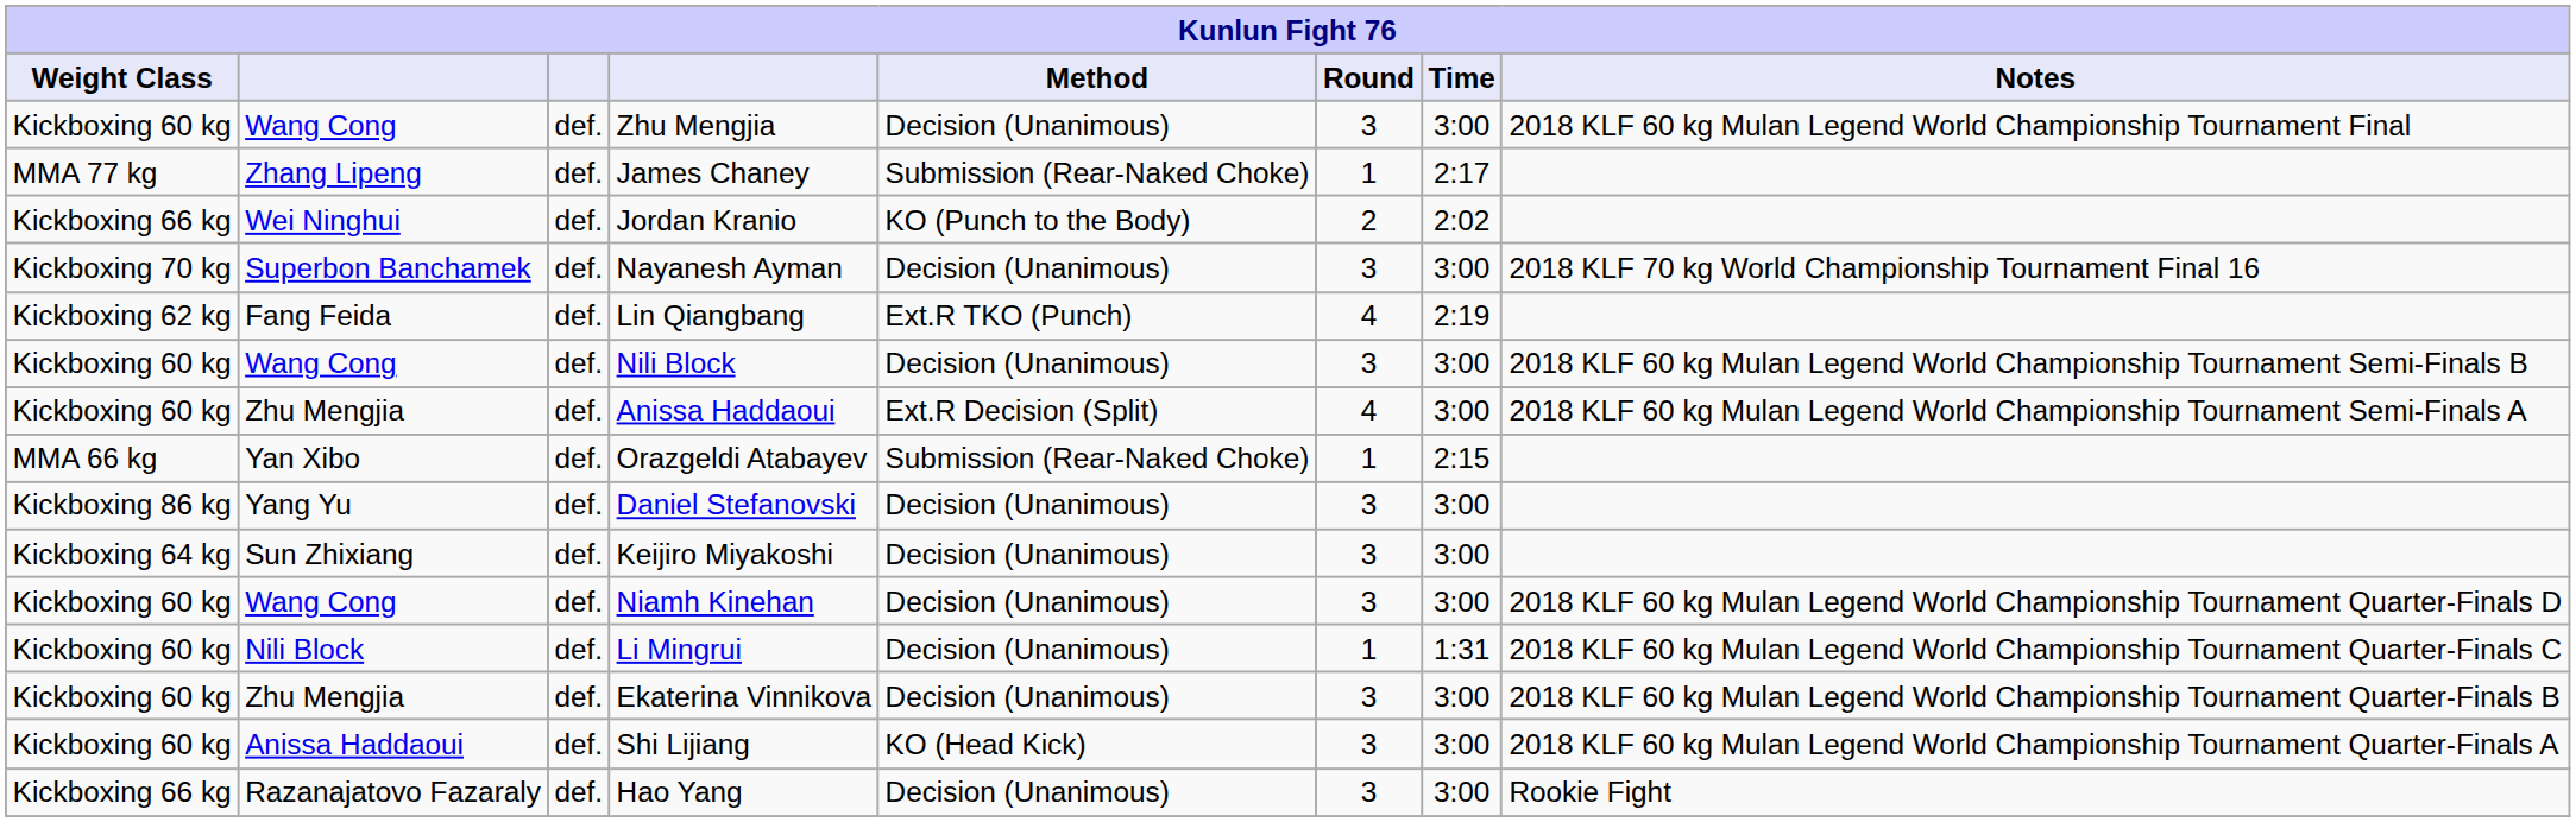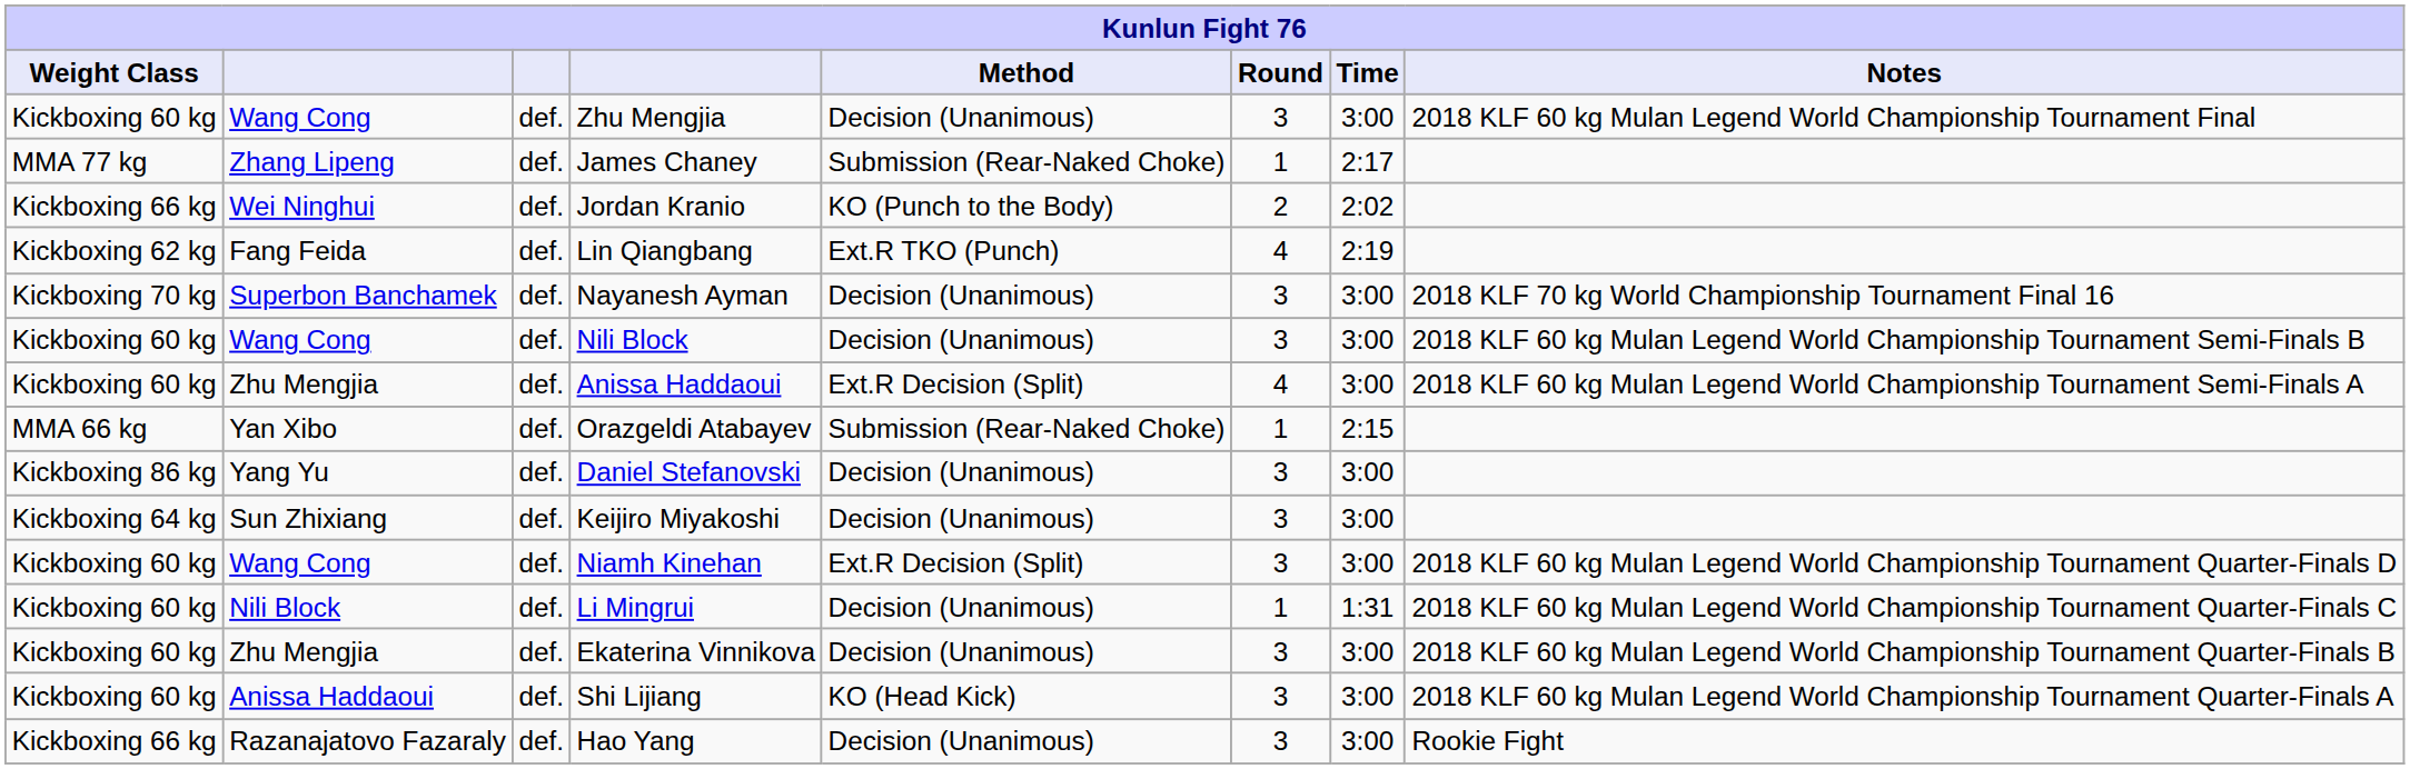 <table class="wikitable" style="font-size: 80%;">
 <tr>
 <th colspan="8" style="background-color: #ccf; color: #000080; text-align: center;"><strong>Kunlun Fight 76</strong></th>
 </tr>
 <tr>
 <th colspan="1" style="background-color: #E6E8FA; color: #000000; text-align: center;">Weight Class</th>
 <th colspan="1" style="background-color: #E6E8FA; color: #000000; text-align: center;"></th>
 <th colspan="1" style="background-color: #E6E8FA; color: #000000; text-align: center;"></th>
 <th colspan="1" style="background-color: #E6E8FA; color: #000000; text-align: center;"></th>
 <th colspan="1" style="background-color: #E6E8FA; color: #000000; text-align: center;">Method</th>
 <th colspan="1" style="background-color: #E6E8FA; color: #000000; text-align: center;">Round</th>
 <th colspan="1" style="background-color: #E6E8FA; color: #000000; text-align: center;">Time</th>
 <th colspan="1" style="background-color: #E6E8FA; color: #000000; text-align: center;">Notes</th>
 </tr>
 <tr>
 <td>Kickboxing 60 kg</td>
 <td> <a href='#'>Wang Cong</a></td>
 <td align=center>def.</td>
 <td> Zhu Mengjia</td>
 <td>Decision (Unanimous)</td>
 <td align=center>3</td>
 <td align=center>3:00</td>
 <td>2018 KLF 60 kg Mulan Legend World Championship Tournament Final</td>
 </tr>
 <tr>
 <td>MMA 77 kg</td>
 <td> <a href='#'>Zhang Lipeng</a></td>
 <td align=center>def.</td>
 <td> James Chaney</td>
 <td>Submission (Rear-Naked Choke)</td>
 <td align=center>1</td>
 <td align=center>2:17</td>
 <td></td>
 </tr>
 <tr>
 <td>Kickboxing 66 kg</td>
 <td> <a href='#'>Wei Ninghui</a></td>
 <td align=center>def.</td>
 <td> Jordan Kranio</td>
 <td>KO (Punch to the Body)</td>
 <td align=center>2</td>
 <td align=center>2:02</td>
 <td></td>
 </tr>
 <tr>
+<td>Kickboxing 62 kg</td>
+<td> Fang Feida</td>
+<td align=center>def.</td>
+<td> Lin Qiangbang</td>
+<td>Ext.R TKO (Punch)</td>
+<td align=center>4</td>
+<td align=center>2:19</td>
+<td></td>
+</tr>
+<tr>
 <td>Kickboxing 70 kg</td>
 <td> <a href='#'>Superbon Banchamek</a></td>
 <td align=center>def.</td>
 <td> Nayanesh Ayman</td>
 <td>Decision (Unanimous)</td>
 <td align=center>3</td>
 <td align=center>3:00</td>
 <td>2018 KLF 70 kg World Championship Tournament Final 16</td>
-</tr>
-<tr>
-<td>Kickboxing 62 kg</td>
-<td> Fang Feida</td>
-<td align=center>def.</td>
-<td> Lin Qiangbang</td>
-<td>Ext.R TKO (Punch)</td>
-<td align=center>4</td>
-<td align=center>2:19</td>
-<td></td>
 </tr>
 <tr>
 <td>Kickboxing 60 kg</td>
 <td> <a href='#'>Wang Cong</a></td>
 <td align=center>def.</td>
 <td> <a href='#'>Nili Block</a></td>
 <td>Decision (Unanimous)</td>
 <td align=center>3</td>
 <td align=center>3:00</td>
 <td>2018 KLF 60 kg Mulan Legend World Championship Tournament Semi-Finals B</td>
 </tr>
 <tr>
 <td>Kickboxing 60 kg</td>
 <td> Zhu Mengjia</td>
 <td align=center>def.</td>
 <td> <a href='#'>Anissa Haddaoui</a></td>
 <td>Ext.R Decision (Split)</td>
 <td align=center>4</td>
 <td align=center>3:00</td>
 <td>2018 KLF 60 kg Mulan Legend World Championship Tournament Semi-Finals A</td>
 </tr>
 <tr>
 <td>MMA 66 kg</td>
 <td> Yan Xibo</td>
 <td align=center>def.</td>
 <td> Orazgeldi Atabayev</td>
 <td>Submission (Rear-Naked Choke)</td>
 <td align=center>1</td>
 <td align=center>2:15</td>
 <td></td>
 </tr>
 <tr>
 <td>Kickboxing 86 kg</td>
 <td> Yang Yu</td>
 <td align=center>def.</td>
 <td> <a href='#'>Daniel Stefanovski</a></td>
 <td>Decision (Unanimous)</td>
 <td align=center>3</td>
 <td align=center>3:00</td>
 <td></td>
 </tr>
 <tr>
 <td>Kickboxing 64 kg</td>
 <td> Sun Zhixiang</td>
 <td align=center>def.</td>
 <td> Keijiro Miyakoshi</td>
 <td>Decision (Unanimous)</td>
 <td align=center>3</td>
 <td align=center>3:00</td>
 <td></td>
 </tr>
 <tr>
 <td>Kickboxing 60 kg</td>
 <td> <a href='#'>Wang Cong</a></td>
 <td align=center>def.</td>
 <td> <a href='#'>Niamh Kinehan</a></td>
-<td>Decision (Unanimous)</td>
+<td>Ext.R Decision (Split)</td>
 <td align=center>3</td>
 <td align=center>3:00</td>
 <td>2018 KLF 60 kg Mulan Legend World Championship Tournament Quarter-Finals D</td>
 </tr>
 <tr>
 <td>Kickboxing 60 kg</td>
 <td> <a href='#'>Nili Block</a></td>
 <td align=center>def.</td>
 <td> <a href='#'>Li Mingrui</a></td>
 <td>Decision (Unanimous)</td>
 <td align=center>1</td>
 <td align=center>1:31</td>
 <td>2018 KLF 60 kg Mulan Legend World Championship Tournament Quarter-Finals C</td>
 </tr>
 <tr>
 <td>Kickboxing 60 kg</td>
 <td> Zhu Mengjia</td>
 <td align=center>def.</td>
 <td> Ekaterina Vinnikova</td>
 <td>Decision (Unanimous)</td>
 <td align=center>3</td>
 <td align=center>3:00</td>
 <td>2018 KLF 60 kg Mulan Legend World Championship Tournament Quarter-Finals B</td>
 </tr>
 <tr>
 <td>Kickboxing 60 kg</td>
 <td> <a href='#'>Anissa Haddaoui</a></td>
 <td align=center>def.</td>
 <td> Shi Lijiang</td>
 <td>KO (Head Kick)</td>
 <td align=center>3</td>
 <td align=center>3:00</td>
 <td>2018 KLF 60 kg Mulan Legend World Championship Tournament Quarter-Finals A</td>
 </tr>
 <tr>
 <td>Kickboxing 66 kg</td>
 <td> Razanajatovo Fazaraly</td>
 <td align=center>def.</td>
 <td> Hao Yang</td>
 <td>Decision (Unanimous)</td>
 <td align=center>3</td>
 <td align=center>3:00</td>
 <td>Rookie Fight</td>
 </tr>
 </table>
